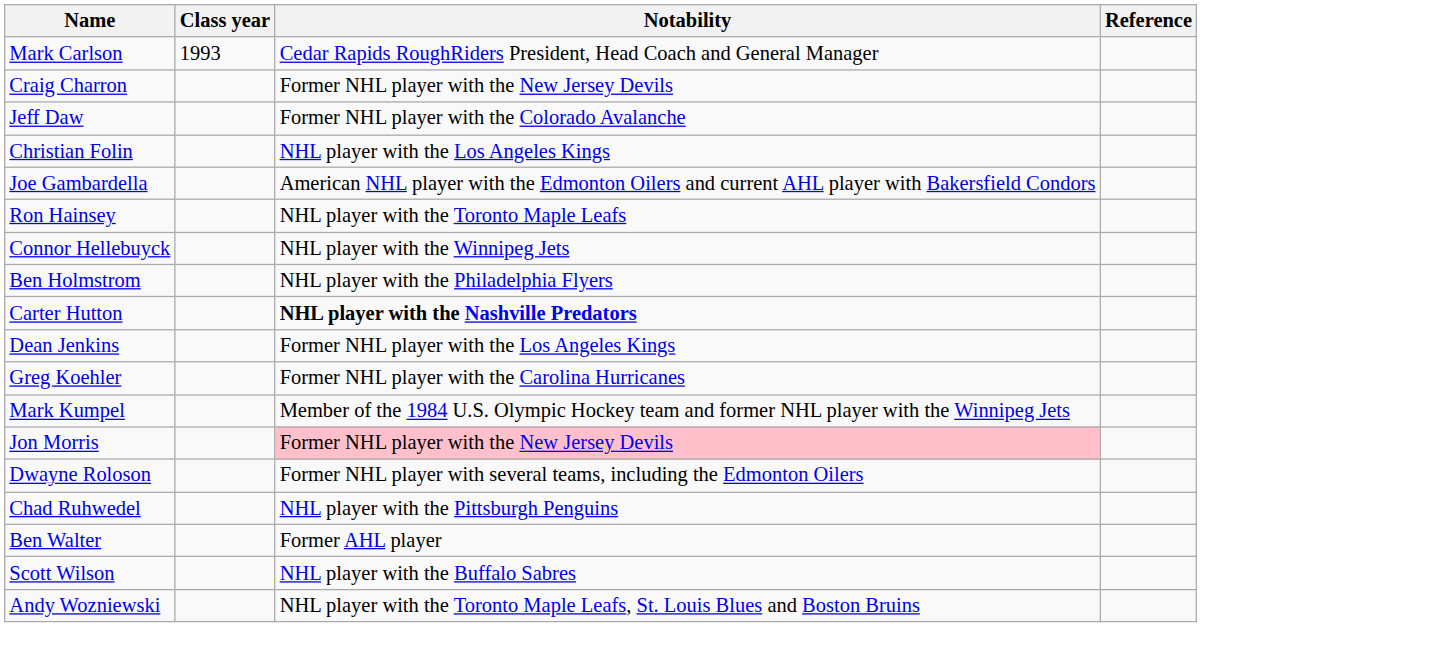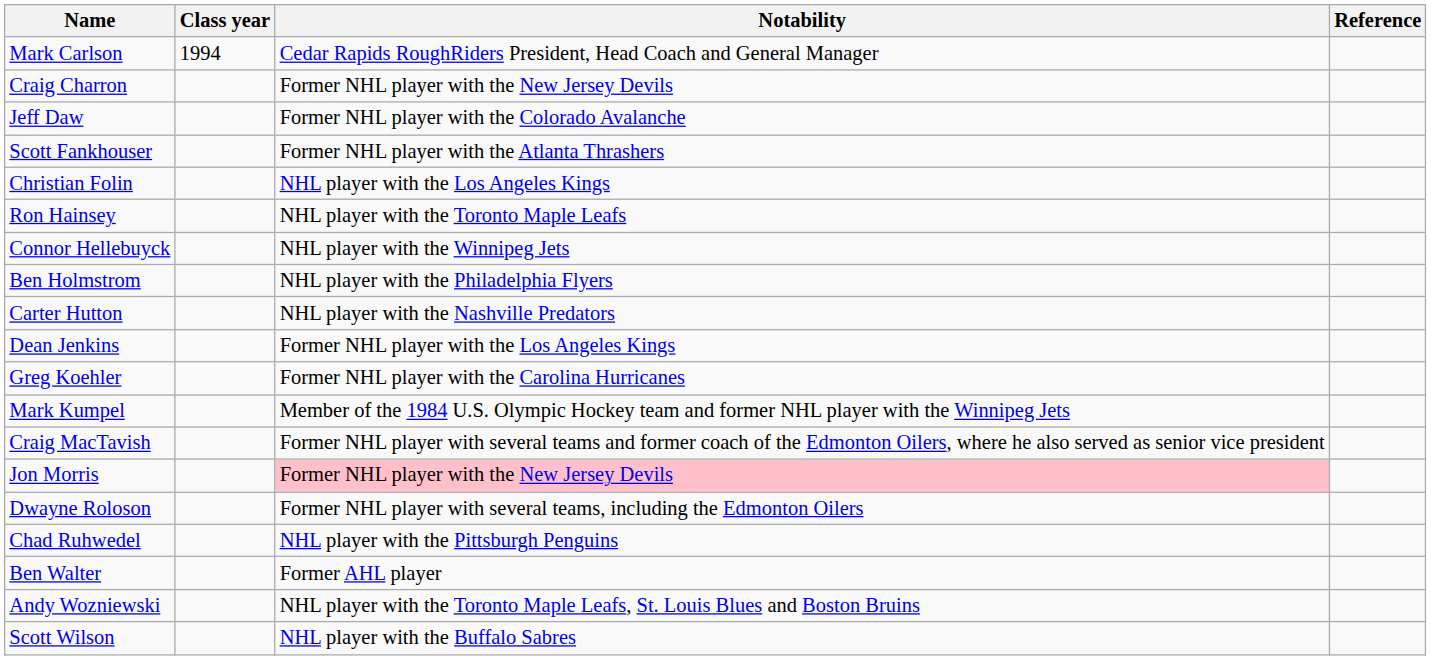 <table class="wikitable sortable">
 <tr>
 <th>Name</th>
 <th>Class year</th>
 <th>Notability</th>
 <th>Reference</th>
 </tr>
 <tr>
 <td><a href='#'>Mark Carlson</a></td>
-<td>1993</td>
+<td>1994</td>
 <td><a href='#'>Cedar Rapids RoughRiders</a> President, Head Coach and General Manager</td>
 <td></td>
 </tr>
 <tr>
 <td><a href='#'>Craig Charron</a></td>
 <td></td>
 <td>Former NHL player with the <a href='#'>New Jersey Devils</a></td>
 <td></td>
 </tr>
 <tr>
 <td><a href='#'>Jeff Daw</a></td>
 <td></td>
 <td>Former NHL player with the <a href='#'>Colorado Avalanche</a></td>
 <td></td>
 </tr>
 <tr>
+<td><a href='#'>Scott Fankhouser</a></td>
+<td></td>
+<td>Former NHL player with the <a href='#'>Atlanta Thrashers</a></td>
+<td></td>
+</tr>
+<tr>
 <td><a href='#'>Christian Folin</a></td>
 <td></td>
 <td><a href='#'>NHL</a> player with the <a href='#'>Los Angeles Kings</a></td>
-<td></td>
-</tr>
-<tr>
-<td><a href='#'>Joe Gambardella</a></td>
-<td></td>
-<td>American <a href='#'>NHL</a> player with the <a href='#'>Edmonton Oilers</a> and current <a href='#'>AHL</a> player with <a href='#'>Bakersfield Condors</a></td>
 <td></td>
 </tr>
 <tr>
 <td><a href='#'>Ron Hainsey</a></td>
 <td></td>
 <td>NHL player with the <a href='#'>Toronto Maple Leafs</a></td>
 <td></td>
 </tr>
 <tr>
 <td><a href='#'>Connor Hellebuyck</a></td>
 <td></td>
 <td>NHL player with the <a href='#'>Winnipeg Jets</a></td>
 <td></td>
 </tr>
 <tr>
 <td><a href='#'>Ben Holmstrom</a></td>
 <td></td>
 <td>NHL player with the <a href='#'>Philadelphia Flyers</a></td>
 <td></td>
 </tr>
 <tr>
 <td><a href='#'>Carter Hutton</a></td>
 <td></td>
-<td><strong>NHL player with the <a href='#'>Nashville Predators</a></strong></td>
+<td>NHL player with the <a href='#'>Nashville Predators</a></td>
 <td></td>
 </tr>
 <tr>
 <td><a href='#'>Dean Jenkins</a></td>
 <td></td>
 <td>Former NHL player with the <a href='#'>Los Angeles Kings</a></td>
 <td></td>
 </tr>
 <tr>
 <td><a href='#'>Greg Koehler</a></td>
 <td></td>
 <td>Former NHL player with the <a href='#'>Carolina Hurricanes</a></td>
 <td></td>
 </tr>
 <tr>
 <td><a href='#'>Mark Kumpel</a></td>
 <td></td>
 <td>Member of the <a href='#'>1984</a> U.S. Olympic Hockey team and former NHL player with the <a href='#'>Winnipeg Jets</a></td>
+<td></td>
+</tr>
+<tr>
+<td><a href='#'>Craig MacTavish</a></td>
+<td></td>
+<td>Former NHL player with several teams and former coach of the <a href='#'>Edmonton Oilers</a>, where he also served as senior vice president</td>
 <td></td>
 </tr>
 <tr>
 <td><a href='#'>Jon Morris</a></td>
 <td></td>
 <td style="background: pink;">Former NHL player with the <a href='#'>New Jersey Devils</a></td>
 <td></td>
 </tr>
 <tr>
 <td><a href='#'>Dwayne Roloson</a></td>
 <td></td>
 <td>Former NHL player with several teams, including the <a href='#'>Edmonton Oilers</a></td>
 <td></td>
 </tr>
 <tr>
 <td><a href='#'>Chad Ruhwedel</a></td>
 <td></td>
 <td><a href='#'>NHL</a> player with the <a href='#'>Pittsburgh Penguins</a></td>
 <td></td>
 </tr>
 <tr>
 <td><a href='#'>Ben Walter</a></td>
 <td></td>
 <td>Former <a href='#'>AHL</a> player</td>
 <td></td>
 </tr>
 <tr>
+<td><a href='#'>Andy Wozniewski</a></td>
+<td></td>
+<td>NHL player with the <a href='#'>Toronto Maple Leafs</a>, <a href='#'>St. Louis Blues</a> and <a href='#'>Boston Bruins</a></td>
+<td></td>
+</tr>
+<tr>
 <td><a href='#'>Scott Wilson</a></td>
 <td></td>
 <td><a href='#'>NHL</a> player with the <a href='#'>Buffalo Sabres</a></td>
 <td></td>
 </tr>
-<tr>
-<td><a href='#'>Andy Wozniewski</a></td>
-<td></td>
-<td>NHL player with the <a href='#'>Toronto Maple Leafs</a>, <a href='#'>St. Louis Blues</a> and <a href='#'>Boston Bruins</a></td>
-<td></td>
-</tr>
 </table>
